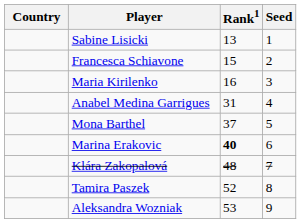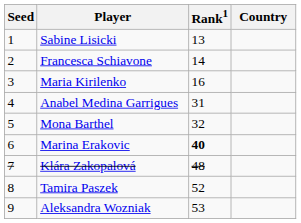 <table class="sortable wikitable">
 <tr>
-<th width="70">Country</th>
+<th>Seed</th>
 <th width="175">Player</th>
 <th>Rank<sup>1</sup></th>
-<th>Seed</th>
+<th width="70">Country</th>
 </tr>
 <tr>
-<td></td>
+<td>1</td>
 <td><a href='#'>Sabine Lisicki</a></td>
 <td>13</td>
-<td>1</td>
+<td></td>
 </tr>
 <tr>
+<td>2</td>
+<td><a href='#'>Francesca Schiavone</a></td>
+<td>14</td>
 <td></td>
-<td><a href='#'>Francesca Schiavone</a></td>
-<td>15</td>
-<td>2</td>
 </tr>
 <tr>
-<td></td>
+<td>3</td>
 <td><a href='#'>Maria Kirilenko</a></td>
 <td>16</td>
-<td>3</td>
+<td></td>
 </tr>
 <tr>
-<td></td>
+<td>4</td>
 <td><a href='#'>Anabel Medina Garrigues</a></td>
 <td>31</td>
-<td>4</td>
+<td></td>
 </tr>
 <tr>
+<td>5</td>
+<td><a href='#'>Mona Barthel</a></td>
+<td>32</td>
 <td></td>
-<td><a href='#'>Mona Barthel</a></td>
-<td>37</td>
-<td>5</td>
 </tr>
 <tr>
-<td></td>
+<td>6</td>
 <td><a href='#'>Marina Erakovic</a></td>
 <td><strong>40</strong></td>
-<td>6</td>
+<td></td>
 </tr>
 <tr>
-<td><s></s></td>
+<td><s>7</s></td>
 <td><s><a href='#'>Klára Zakopalová</a></s></td>
 <td><s>48</s></td>
-<td><s>7</s></td>
+<td><s></s></td>
 </tr>
 <tr>
-<td></td>
+<td>8</td>
 <td><a href='#'>Tamira Paszek</a></td>
 <td>52</td>
-<td>8</td>
+<td></td>
 </tr>
 <tr>
-<td></td>
+<td>9</td>
 <td><a href='#'>Aleksandra Wozniak</a></td>
 <td>53</td>
-<td>9</td>
+<td></td>
 </tr>
 </table>
